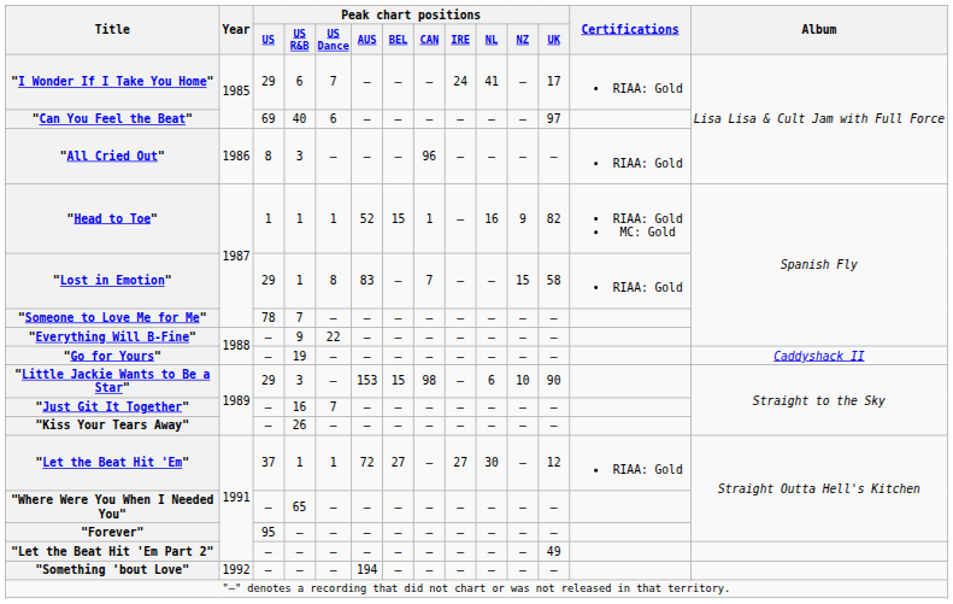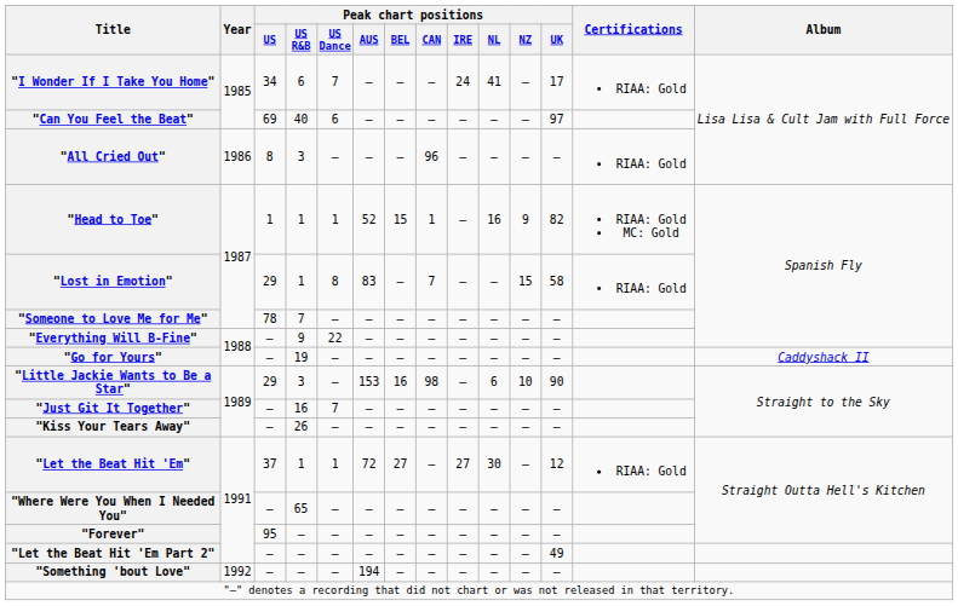 <table class="wikitable plainrowheaders" style="text-align:center;" border="1">
 <tr>
 <th scope="col" rowspan="2" style="width:18em;">Title</th>
 <th scope="col" rowspan="2">Year</th>
 <th scope="col" colspan="10">Peak chart positions</th>
 <th scope="col" rowspan="2" style="width:10em;"><a href='#'>Certifications</a></th>
 <th scope="col" rowspan="2">Album</th>
 </tr>
 <tr>
 <th scope="col" style="width:2.5em;font-size:90%;"><a href='#'>US</a><br></th>
 <th scope="col" style="width:2.5em;font-size:90%;"><a href='#'>US<br>R&B</a><br></th>
 <th scope="col" style="width:2.5em;font-size:90%;"><a href='#'>US<br>Dance</a><br></th>
 <th scope="col" style="width:2.5em;font-size:90%;"><a href='#'>AUS</a><br></th>
 <th scope="col" style="width:2.5em;font-size:90%;"><a href='#'>BEL</a><br></th>
 <th scope="col" style="width:2.5em;font-size:90%;"><a href='#'>CAN</a><br></th>
 <th scope="col" style="width:2.5em;font-size:90%;"><a href='#'>IRE</a><br></th>
 <th scope="col" style="width:2.5em;font-size:90%;"><a href='#'>NL</a><br></th>
 <th scope="col" style="width:2.5em;font-size:90%;"><a href='#'>NZ</a><br></th>
 <th scope="col" style="width:2.5em;font-size:90%;"><a href='#'>UK</a><br></th>
 </tr>
 <tr>
 <th scope="row">"<a href='#'>I Wonder If I Take You Home</a>"</th>
 <td rowspan=2>1985</td>
-<td>29</td>
+<td>34</td>
 <td>6</td>
 <td>7</td>
 <td>—</td>
 <td>—</td>
 <td>—</td>
 <td>24</td>
 <td>41</td>
 <td>—</td>
 <td>17</td>
 <td><br><ul><li>RIAA: Gold</li></ul></td>
 <td rowspan="3"><em>Lisa Lisa & Cult Jam with Full Force</em></td>
 </tr>
 <tr>
 <th scope="row">"<a href='#'>Can You Feel the Beat</a>"</th>
 <td>69</td>
 <td>40</td>
 <td>6</td>
 <td>—</td>
 <td>—</td>
 <td>—</td>
 <td>—</td>
 <td>—</td>
 <td>—</td>
 <td>97</td>
 <td></td>
 </tr>
 <tr>
 <th scope="row">"<a href='#'>All Cried Out</a>"</th>
 <td>1986</td>
 <td>8</td>
 <td>3</td>
 <td>—</td>
 <td>—</td>
 <td>—</td>
 <td>96</td>
 <td>—</td>
 <td>—</td>
 <td>—</td>
 <td>—</td>
 <td><br><ul><li>RIAA: Gold</li></ul></td>
 </tr>
 <tr>
 <th scope="row">"<a href='#'>Head to Toe</a>"</th>
 <td rowspan=3>1987</td>
 <td>1</td>
 <td>1</td>
 <td>1</td>
 <td>52</td>
 <td>15</td>
 <td>1</td>
 <td>—</td>
 <td>16</td>
 <td>9</td>
 <td>82</td>
 <td><br><ul><li>RIAA: Gold</li><li>MC: Gold</li></ul></td>
 <td rowspan=4><em>Spanish Fly</em></td>
 </tr>
 <tr>
 <th scope="row">"<a href='#'>Lost in Emotion</a>"</th>
 <td>29</td>
 <td>1</td>
 <td>8</td>
 <td>83</td>
 <td>—</td>
 <td>7</td>
 <td>—</td>
 <td>—</td>
 <td>15</td>
 <td>58</td>
 <td><br><ul><li>RIAA: Gold</li></ul></td>
 </tr>
 <tr>
 <th scope="row">"<a href='#'>Someone to Love Me for Me</a>"</th>
 <td>78</td>
 <td>7</td>
 <td>—</td>
 <td>—</td>
 <td>—</td>
 <td>—</td>
 <td>—</td>
 <td>—</td>
 <td>—</td>
 <td>—</td>
 <td></td>
 </tr>
 <tr>
 <th scope="row">"<a href='#'>Everything Will B-Fine</a>"</th>
 <td rowspan=2>1988</td>
 <td>—</td>
 <td>9</td>
 <td>22</td>
 <td>—</td>
 <td>—</td>
 <td>—</td>
 <td>—</td>
 <td>—</td>
 <td>—</td>
 <td>—</td>
 <td></td>
 </tr>
 <tr>
 <th scope="row">"<a href='#'>Go for Yours</a>"</th>
 <td>—</td>
 <td>19</td>
 <td>—</td>
 <td>—</td>
 <td>—</td>
 <td>—</td>
 <td>—</td>
 <td>—</td>
 <td>—</td>
 <td>—</td>
 <td></td>
 <td><em><a href='#'>Caddyshack II</a></em></td>
 </tr>
 <tr>
 <th scope="row">"<a href='#'>Little Jackie Wants to Be a Star</a>"</th>
 <td rowspan=3>1989</td>
 <td>29</td>
 <td>3</td>
 <td>—</td>
 <td>153</td>
-<td>15</td>
+<td>16</td>
 <td>98</td>
 <td>—</td>
 <td>6</td>
 <td>10</td>
 <td>90</td>
 <td></td>
 <td rowspan=3><em>Straight to the Sky</em></td>
 </tr>
 <tr>
 <th scope="row">"<a href='#'>Just Git It Together</a>"</th>
 <td>—</td>
 <td>16</td>
 <td>7</td>
 <td>—</td>
 <td>—</td>
 <td>—</td>
 <td>—</td>
 <td>—</td>
 <td>—</td>
 <td>—</td>
 <td></td>
 </tr>
 <tr>
 <th scope="row">"Kiss Your Tears Away"</th>
 <td>—</td>
 <td>26</td>
 <td>—</td>
 <td>—</td>
 <td>—</td>
 <td>—</td>
 <td>—</td>
 <td>—</td>
 <td>—</td>
 <td>—</td>
 <td></td>
 </tr>
 <tr>
 <th scope="row">"<a href='#'>Let the Beat Hit 'Em</a>"</th>
 <td rowspan=4>1991</td>
 <td>37</td>
 <td>1</td>
 <td>1</td>
 <td>72</td>
 <td>27</td>
 <td>—</td>
 <td>27</td>
 <td>30</td>
 <td>—</td>
 <td>12</td>
 <td><br><ul><li>RIAA: Gold</li></ul></td>
 <td rowspan=3><em>Straight Outta Hell's Kitchen</em></td>
 </tr>
 <tr>
 <th scope="row">"Where Were You When I Needed You"</th>
 <td>—</td>
 <td>65</td>
 <td>—</td>
 <td>—</td>
 <td>—</td>
 <td>—</td>
 <td>—</td>
 <td>—</td>
 <td>—</td>
 <td>—</td>
 <td></td>
 </tr>
 <tr>
 <th scope="row">"Forever"</th>
 <td>95</td>
 <td>—</td>
 <td>—</td>
 <td>—</td>
 <td>—</td>
 <td>—</td>
 <td>—</td>
 <td>—</td>
 <td>—</td>
 <td>—</td>
 <td></td>
 </tr>
 <tr>
 <th scope="row">"Let the Beat Hit 'Em Part 2"</th>
 <td>—</td>
 <td>—</td>
 <td>—</td>
 <td>—</td>
 <td>—</td>
 <td>—</td>
 <td>—</td>
 <td>—</td>
 <td>—</td>
 <td>49</td>
 <td></td>
 <td></td>
 </tr>
 <tr>
 <th scope="row">"Something 'bout Love"</th>
 <td>1992</td>
 <td>—</td>
 <td>—</td>
 <td>—</td>
 <td>194</td>
 <td>—</td>
 <td>—</td>
 <td>—</td>
 <td>—</td>
 <td>—</td>
 <td>—</td>
 <td></td>
 <td></td>
 </tr>
 <tr>
 <td colspan="15" style="font-size:90%">"—" denotes a recording that did not chart or was not released in that territory.</td>
 </tr>
 </table>
